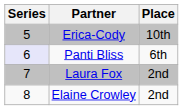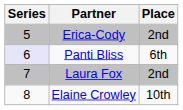 <table class="wikitable sortable" style="margin:auto; text-align:center;">
 <tr>
 <th>Series</th>
 <th>Partner</th>
 <th>Place</th>
 </tr>
 <tr bgcolor="silver">
 <td>5</td>
 <td><a href='#'>Erica-Cody</a></td>
-<td>10th</td>
+<td>2nd</td>
 </tr>
 <tr>
 <td style="background: lavender;">6</td>
 <td><a href='#'>Panti Bliss</a></td>
 <td>6th</td>
 </tr>
 <tr bgcolor="silver">
 <td>7</td>
 <td><a href='#'>Laura Fox</a></td>
 <td>2nd</td>
 </tr>
 <tr>
 <td>8</td>
 <td><a href='#'>Elaine Crowley</a></td>
-<td>2nd</td>
+<td>10th</td>
 </tr>
 </table>
